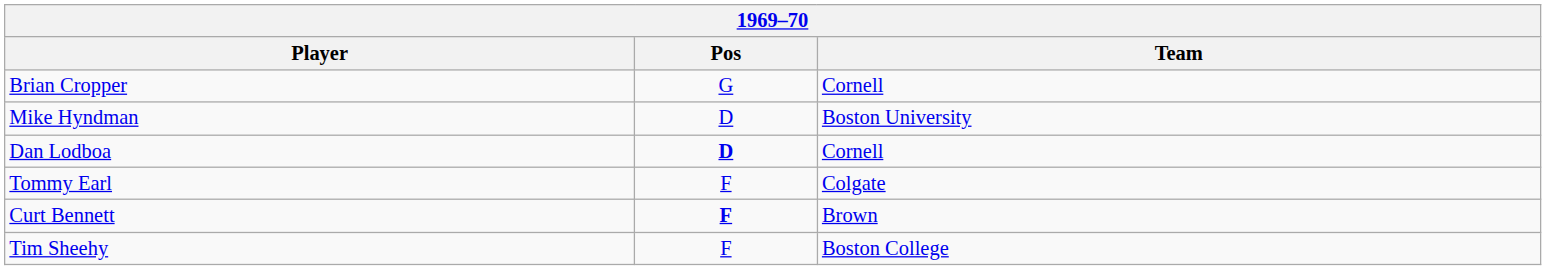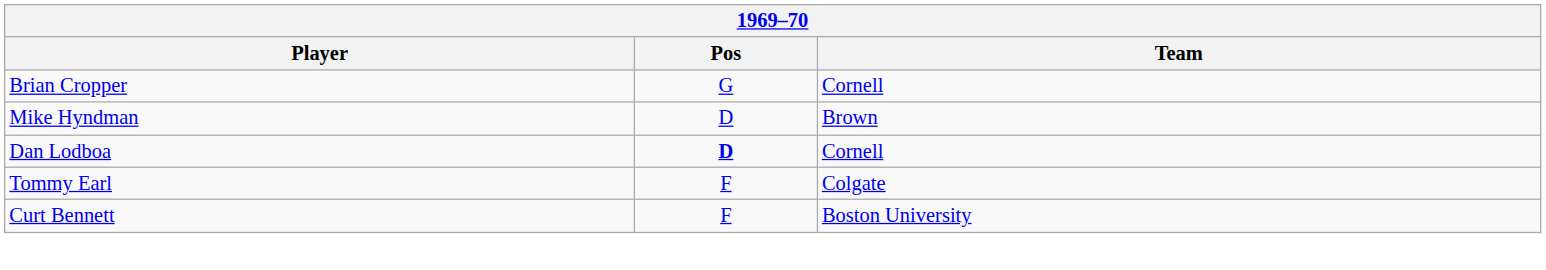 <table class="wikitable" width=95%>
 <tr>
 <th colspan=3><a href='#'>1969–70</a></th>
 </tr>
 <tr>
 <th>Player</th>
 <th>Pos</th>
 <th>Team</th>
 </tr>
 <tr>
 <td><a href='#'>Brian Cropper</a></td>
 <td align=center><a href='#'>G</a></td>
 <td><a href='#'>Cornell</a></td>
 </tr>
 <tr>
 <td><a href='#'>Mike Hyndman</a></td>
 <td align=center><a href='#'>D</a></td>
-<td><a href='#'>Boston University</a></td>
+<td><a href='#'>Brown</a></td>
 </tr>
 <tr>
 <td><a href='#'>Dan Lodboa</a></td>
 <td align=center><strong><a href='#'>D</a></strong></td>
 <td><a href='#'>Cornell</a></td>
 </tr>
 <tr>
 <td><a href='#'>Tommy Earl</a></td>
 <td align=center><a href='#'>F</a></td>
 <td><a href='#'>Colgate</a></td>
 </tr>
 <tr>
 <td><a href='#'>Curt Bennett</a></td>
-<td align=center><strong><a href='#'>F</a></strong></td>
-<td><a href='#'>Brown</a></td>
-</tr>
-<tr>
-<td><a href='#'>Tim Sheehy</a></td>
 <td align=center><a href='#'>F</a></td>
-<td><a href='#'>Boston College</a></td>
+<td><a href='#'>Boston University</a></td>
 </tr>
 </table>
